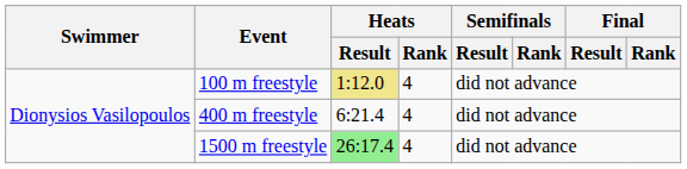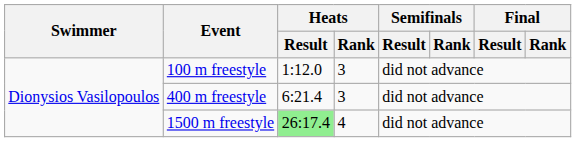 <table class=wikitable style="font-size:90%" style="text-align:center">
 <tr>
 <th rowspan=2>Swimmer</th>
 <th rowspan=2>Event</th>
 <th colspan=2>Heats</th>
 <th colspan=2>Semifinals</th>
 <th colspan=2>Final</th>
 </tr>
 <tr>
 <th>Result</th>
 <th>Rank</th>
 <th>Result</th>
 <th>Rank</th>
 <th>Result</th>
 <th>Rank</th>
 </tr>
 <tr>
 <td rowspan=3 align=left><a href='#'>Dionysios Vasilopoulos</a></td>
 <td align=left><a href='#'>100 m freestyle</a></td>
-<td style="background: khaki;">1:12.0</td>
-<td>4</td>
+<td>1:12.0</td>
+<td>3</td>
 <td colspan=4>did not advance</td>
 </tr>
 <tr>
 <td align=left><a href='#'>400 m freestyle</a></td>
 <td>6:21.4</td>
-<td>4</td>
+<td>3</td>
 <td colspan=4>did not advance</td>
 </tr>
 <tr>
 <td align=left><a href='#'>1500 m freestyle</a></td>
 <td style="background: lightgreen;">26:17.4</td>
 <td>4</td>
 <td colspan=4>did not advance</td>
 </tr>
 </table>
